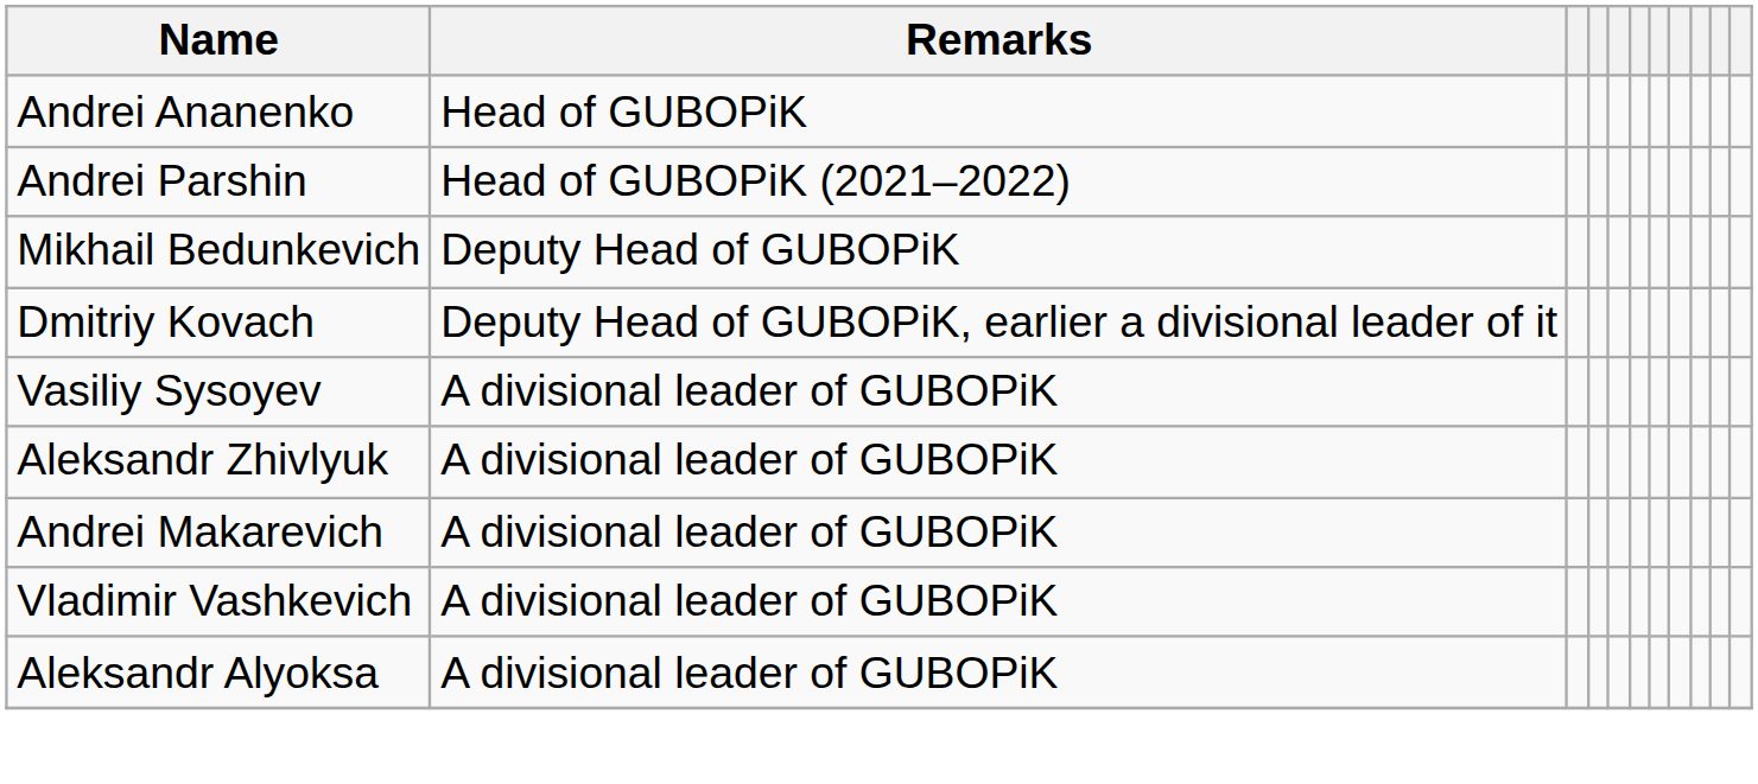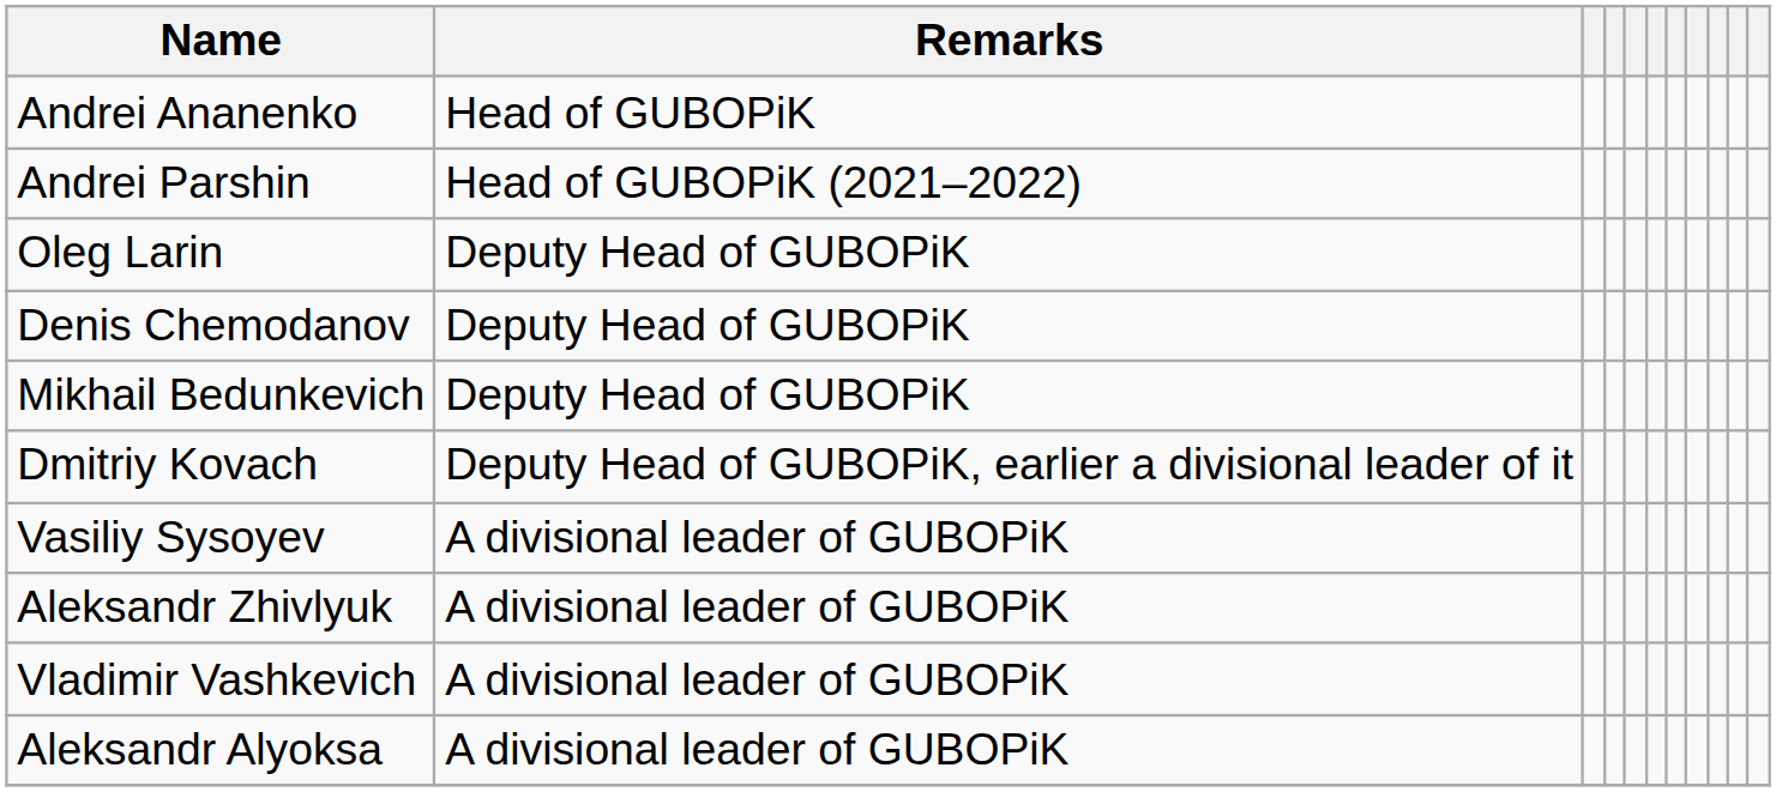 <table class="wikitable sortable" style="margin: auto">
 <tr>
 <th>Name</th>
 <th>Remarks</th>
 <th></th>
 <th></th>
 <th></th>
 <th></th>
 <th></th>
 <th></th>
 <th></th>
 <th></th>
 <th></th>
 </tr>
 <tr>
 <td>Andrei Ananenko</td>
 <td>Head of GUBOPiK</td>
 <td></td>
 <td></td>
 <td></td>
 <td style="text-align:center;"></td>
 <td style="text-align:center;"></td>
 <td style="text-align:center;"></td>
 <td></td>
 <td style="text-align:center;"></td>
 <td style="text-align:center;"></td>
 </tr>
 <tr>
 <td>Andrei Parshin</td>
 <td>Head of GUBOPiK (2021–2022)</td>
 <td></td>
 <td></td>
 <td></td>
 <td style="text-align:center;"></td>
 <td style="text-align:center;"></td>
 <td style="text-align:center;"></td>
 <td style="text-align:center;"></td>
 <td style="text-align:center;"></td>
 <td style="text-align:center;"></td>
+</tr>
+<tr>
+<td>Oleg Larin</td>
+<td>Deputy Head of GUBOPiK</td>
+<td></td>
+<td></td>
+<td></td>
+<td></td>
+<td></td>
+<td style="text-align:center;"></td>
+<td style="text-align:center;"></td>
+<td></td>
+<td></td>
+</tr>
+<tr>
+<td>Denis Chemodanov</td>
+<td>Deputy Head of GUBOPiK</td>
+<td></td>
+<td style="text-align:center;"></td>
+<td></td>
+<td></td>
+<td></td>
+<td style="text-align:center;"></td>
+<td style="text-align:center;"></td>
+<td></td>
+<td></td>
 </tr>
 <tr>
 <td>Mikhail Bedunkevich</td>
 <td>Deputy Head of GUBOPiK</td>
 <td></td>
 <td style="text-align:center;"></td>
 <td></td>
 <td style="text-align:center;"></td>
 <td style="text-align:center;"></td>
 <td style="text-align:center;"></td>
 <td style="text-align:center;"></td>
 <td style="text-align:center;"></td>
 <td style="text-align:center;"></td>
 </tr>
 <tr>
 <td>Dmitriy Kovach</td>
 <td>Deputy Head of GUBOPiK, earlier a divisional leader of it</td>
 <td></td>
 <td style="text-align:center;"></td>
 <td></td>
 <td style="text-align:center;"></td>
 <td></td>
 <td style="text-align:center;"></td>
 <td style="text-align:center;"></td>
 <td style="text-align:center;"></td>
 <td style="text-align:center;"></td>
 </tr>
 <tr>
 <td>Vasiliy Sysoyev</td>
 <td>A divisional leader of GUBOPiK</td>
 <td></td>
 <td></td>
 <td></td>
 <td></td>
 <td></td>
 <td style="text-align:center;"></td>
 <td style="text-align:center;"></td>
 <td></td>
 <td></td>
 </tr>
 <tr>
 <td>Aleksandr Zhivlyuk</td>
 <td>A divisional leader of GUBOPiK</td>
 <td></td>
 <td></td>
 <td></td>
 <td></td>
 <td></td>
 <td style="text-align:center;"></td>
 <td style="text-align:center;"></td>
 <td></td>
 <td></td>
 </tr>
 <tr>
-<td>Andrei Makarevich</td>
-<td>A divisional leader of GUBOPiK</td>
-<td></td>
-<td></td>
-<td></td>
-<td></td>
-<td></td>
-<td style="text-align:center;"></td>
-<td style="text-align:center;"></td>
-<td></td>
-<td></td>
-</tr>
-<tr>
 <td>Vladimir Vashkevich</td>
 <td>A divisional leader of GUBOPiK</td>
 <td></td>
 <td></td>
 <td></td>
 <td></td>
 <td></td>
 <td style="text-align:center;"></td>
 <td style="text-align:center;"></td>
 <td></td>
 <td></td>
 </tr>
 <tr>
 <td>Aleksandr Alyoksa</td>
 <td>A divisional leader of GUBOPiK</td>
 <td></td>
 <td></td>
 <td></td>
 <td></td>
 <td></td>
 <td style="text-align:center;"></td>
 <td style="text-align:center;"></td>
 <td></td>
 <td></td>
 </tr>
 <tr>
 </tr>
 </table>
